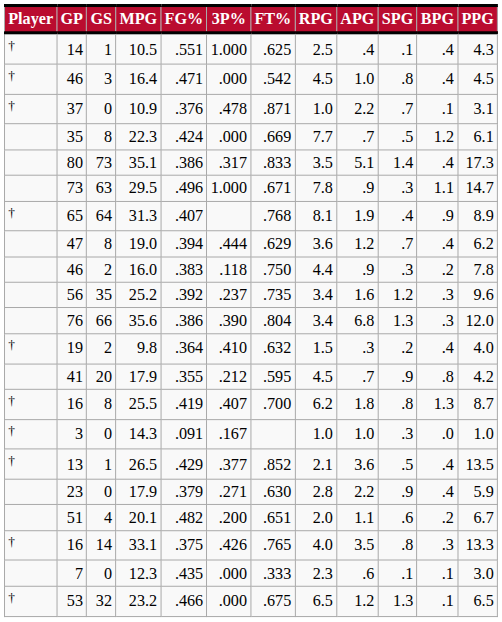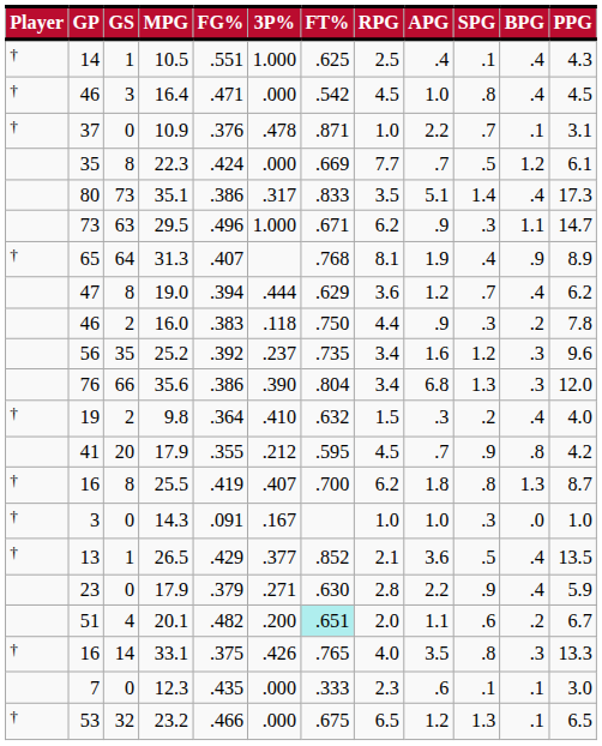 <table class="wikitable sortable" style="text-align:right;">
 <tr>
 <th style="background:#BA0C2F; color:#FFFFFF; border-top:#010101 3px solid; border-bottom:#010101 3px solid;">Player</th>
 <th style="background:#BA0C2F; color:#FFFFFF; border-top:#010101 3px solid; border-bottom:#010101 3px solid;">GP</th>
 <th style="background:#BA0C2F; color:#FFFFFF; border-top:#010101 3px solid; border-bottom:#010101 3px solid;">GS</th>
 <th style="background:#BA0C2F; color:#FFFFFF; border-top:#010101 3px solid; border-bottom:#010101 3px solid;">MPG</th>
 <th style="background:#BA0C2F; color:#FFFFFF; border-top:#010101 3px solid; border-bottom:#010101 3px solid;">FG%</th>
 <th style="background:#BA0C2F; color:#FFFFFF; border-top:#010101 3px solid; border-bottom:#010101 3px solid;">3P%</th>
 <th style="background:#BA0C2F; color:#FFFFFF; border-top:#010101 3px solid; border-bottom:#010101 3px solid;">FT%</th>
 <th style="background:#BA0C2F; color:#FFFFFF; border-top:#010101 3px solid; border-bottom:#010101 3px solid;">RPG</th>
 <th style="background:#BA0C2F; color:#FFFFFF; border-top:#010101 3px solid; border-bottom:#010101 3px solid;">APG</th>
 <th style="background:#BA0C2F; color:#FFFFFF; border-top:#010101 3px solid; border-bottom:#010101 3px solid;">SPG</th>
 <th style="background:#BA0C2F; color:#FFFFFF; border-top:#010101 3px solid; border-bottom:#010101 3px solid;">BPG</th>
 <th style="background:#BA0C2F; color:#FFFFFF; border-top:#010101 3px solid; border-bottom:#010101 3px solid;">PPG</th>
 </tr>
 <tr>
 <td style="text-align:left;"><sup>†</sup></td>
 <td>14</td>
 <td>1</td>
 <td>10.5</td>
 <td>.551</td>
 <td>1.000</td>
 <td>.625</td>
 <td>2.5</td>
 <td>.4</td>
 <td>.1</td>
 <td>.4</td>
 <td>4.3</td>
 </tr>
 <tr>
 <td style="text-align:left;"><sup>†</sup></td>
 <td>46</td>
 <td>3</td>
 <td>16.4</td>
 <td>.471</td>
 <td>.000</td>
 <td>.542</td>
 <td>4.5</td>
 <td>1.0</td>
 <td>.8</td>
 <td>.4</td>
 <td>4.5</td>
 </tr>
 <tr>
 <td style="text-align:left;"><sup>†</sup></td>
 <td>37</td>
 <td>0</td>
 <td>10.9</td>
 <td>.376</td>
 <td>.478</td>
 <td>.871</td>
 <td>1.0</td>
 <td>2.2</td>
 <td>.7</td>
 <td>.1</td>
 <td>3.1</td>
 </tr>
 <tr>
 <td style="text-align:left;"></td>
 <td>35</td>
 <td>8</td>
 <td>22.3</td>
 <td>.424</td>
 <td>.000</td>
 <td>.669</td>
 <td>7.7</td>
 <td>.7</td>
 <td>.5</td>
 <td>1.2</td>
 <td>6.1</td>
 </tr>
 <tr>
 <td style="text-align:left;"></td>
 <td>80</td>
 <td>73</td>
 <td>35.1</td>
 <td>.386</td>
 <td>.317</td>
 <td>.833</td>
 <td>3.5</td>
 <td>5.1</td>
 <td>1.4</td>
 <td>.4</td>
 <td>17.3</td>
 </tr>
 <tr>
 <td style="text-align:left;"></td>
 <td>73</td>
 <td>63</td>
 <td>29.5</td>
 <td>.496</td>
 <td>1.000</td>
 <td>.671</td>
-<td>7.8</td>
+<td>6.2</td>
 <td>.9</td>
 <td>.3</td>
 <td>1.1</td>
 <td>14.7</td>
 </tr>
 <tr>
 <td style="text-align:left;"><sup>†</sup></td>
 <td>65</td>
 <td>64</td>
 <td>31.3</td>
 <td>.407</td>
 <td></td>
 <td>.768</td>
 <td>8.1</td>
 <td>1.9</td>
 <td>.4</td>
 <td>.9</td>
 <td>8.9</td>
 </tr>
 <tr>
 <td style="text-align:left;"></td>
 <td>47</td>
 <td>8</td>
 <td>19.0</td>
 <td>.394</td>
 <td>.444</td>
 <td>.629</td>
 <td>3.6</td>
 <td>1.2</td>
 <td>.7</td>
 <td>.4</td>
 <td>6.2</td>
 </tr>
 <tr>
 <td style="text-align:left;"></td>
 <td>46</td>
 <td>2</td>
 <td>16.0</td>
 <td>.383</td>
 <td>.118</td>
 <td>.750</td>
 <td>4.4</td>
 <td>.9</td>
 <td>.3</td>
 <td>.2</td>
 <td>7.8</td>
 </tr>
 <tr>
 <td style="text-align:left;"></td>
 <td>56</td>
 <td>35</td>
 <td>25.2</td>
 <td>.392</td>
 <td>.237</td>
 <td>.735</td>
 <td>3.4</td>
 <td>1.6</td>
 <td>1.2</td>
 <td>.3</td>
 <td>9.6</td>
 </tr>
 <tr>
 <td style="text-align:left;"></td>
 <td>76</td>
 <td>66</td>
 <td>35.6</td>
 <td>.386</td>
 <td>.390</td>
 <td>.804</td>
 <td>3.4</td>
 <td>6.8</td>
 <td>1.3</td>
 <td>.3</td>
 <td>12.0</td>
 </tr>
 <tr>
 <td style="text-align:left;"><sup>†</sup></td>
 <td>19</td>
 <td>2</td>
 <td>9.8</td>
 <td>.364</td>
 <td>.410</td>
 <td>.632</td>
 <td>1.5</td>
 <td>.3</td>
 <td>.2</td>
 <td>.4</td>
 <td>4.0</td>
 </tr>
 <tr>
 <td style="text-align:left;"></td>
 <td>41</td>
 <td>20</td>
 <td>17.9</td>
 <td>.355</td>
 <td>.212</td>
 <td>.595</td>
 <td>4.5</td>
 <td>.7</td>
 <td>.9</td>
 <td>.8</td>
 <td>4.2</td>
 </tr>
 <tr>
 <td style="text-align:left;"><sup>†</sup></td>
 <td>16</td>
 <td>8</td>
 <td>25.5</td>
 <td>.419</td>
 <td>.407</td>
 <td>.700</td>
 <td>6.2</td>
 <td>1.8</td>
 <td>.8</td>
 <td>1.3</td>
 <td>8.7</td>
 </tr>
 <tr>
 <td style="text-align:left;"><sup>†</sup></td>
 <td>3</td>
 <td>0</td>
 <td>14.3</td>
 <td>.091</td>
 <td>.167</td>
 <td></td>
 <td>1.0</td>
 <td>1.0</td>
 <td>.3</td>
 <td>.0</td>
 <td>1.0</td>
 </tr>
 <tr>
 <td style="text-align:left;"><sup>†</sup></td>
 <td>13</td>
 <td>1</td>
 <td>26.5</td>
 <td>.429</td>
 <td>.377</td>
 <td>.852</td>
 <td>2.1</td>
 <td>3.6</td>
 <td>.5</td>
 <td>.4</td>
 <td>13.5</td>
 </tr>
 <tr>
 <td style="text-align:left;"></td>
 <td>23</td>
 <td>0</td>
 <td>17.9</td>
 <td>.379</td>
 <td>.271</td>
 <td>.630</td>
 <td>2.8</td>
 <td>2.2</td>
 <td>.9</td>
 <td>.4</td>
 <td>5.9</td>
 </tr>
 <tr>
 <td style="text-align:left;"></td>
 <td>51</td>
 <td>4</td>
 <td>20.1</td>
 <td>.482</td>
 <td>.200</td>
-<td>.651</td>
+<td style="background: paleturquoise;">.651</td>
 <td>2.0</td>
 <td>1.1</td>
 <td>.6</td>
 <td>.2</td>
 <td>6.7</td>
 </tr>
 <tr>
 <td style="text-align:left;"><sup>†</sup></td>
 <td>16</td>
 <td>14</td>
 <td>33.1</td>
 <td>.375</td>
 <td>.426</td>
 <td>.765</td>
 <td>4.0</td>
 <td>3.5</td>
 <td>.8</td>
 <td>.3</td>
 <td>13.3</td>
 </tr>
 <tr>
 <td style="text-align:left;"></td>
 <td>7</td>
 <td>0</td>
 <td>12.3</td>
 <td>.435</td>
 <td>.000</td>
 <td>.333</td>
 <td>2.3</td>
 <td>.6</td>
 <td>.1</td>
 <td>.1</td>
 <td>3.0</td>
 </tr>
 <tr>
 <td style="text-align:left;"><sup>†</sup></td>
 <td>53</td>
 <td>32</td>
 <td>23.2</td>
 <td>.466</td>
 <td>.000</td>
 <td>.675</td>
 <td>6.5</td>
 <td>1.2</td>
 <td>1.3</td>
 <td>.1</td>
 <td>6.5</td>
 </tr>
 </table>
